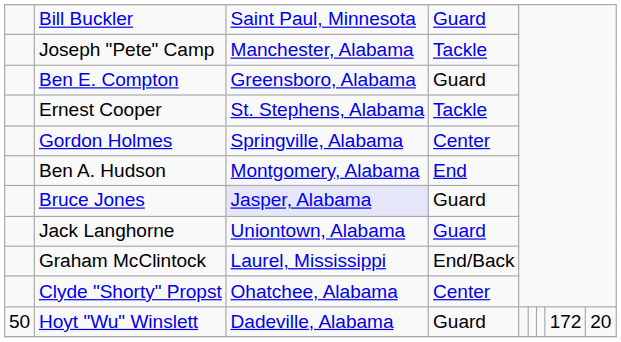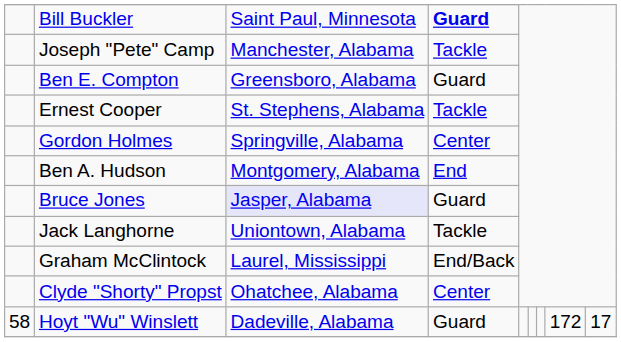 <table class="wikitable">
 <tr>
 </tr>
 <tr>
 <td></td>
 <td><a href='#'>Bill Buckler</a></td>
 <td><a href='#'>Saint Paul, Minnesota</a></td>
-<td><a href='#'>Guard</a></td>
+<td><strong><a href='#'>Guard</a></strong></td>
 </tr>
 <tr>
 <td></td>
 <td>Joseph "Pete" Camp</td>
 <td><a href='#'>Manchester, Alabama</a></td>
 <td><a href='#'>Tackle</a></td>
 </tr>
 <tr>
 <td></td>
 <td><a href='#'>Ben E. Compton</a></td>
 <td><a href='#'>Greensboro, Alabama</a></td>
 <td>Guard</td>
 </tr>
 <tr>
 <td></td>
 <td>Ernest Cooper</td>
 <td><a href='#'>St. Stephens, Alabama</a></td>
 <td><a href='#'>Tackle</a></td>
 </tr>
 <tr>
 <td></td>
 <td><a href='#'>Gordon Holmes</a></td>
 <td><a href='#'>Springville, Alabama</a></td>
 <td><a href='#'>Center</a></td>
 </tr>
 <tr>
 <td></td>
 <td>Ben A. Hudson</td>
 <td><a href='#'>Montgomery, Alabama</a></td>
 <td><a href='#'>End</a></td>
 </tr>
 <tr>
 <td></td>
 <td><a href='#'>Bruce Jones</a></td>
 <td style="background: lavender;"><a href='#'>Jasper, Alabama</a></td>
 <td>Guard</td>
 </tr>
 <tr>
 <td></td>
 <td>Jack Langhorne</td>
 <td><a href='#'>Uniontown, Alabama</a></td>
-<td><a href='#'>Guard</a></td>
+<td>Tackle</td>
 </tr>
 <tr>
 <td></td>
 <td>Graham McClintock</td>
 <td><a href='#'>Laurel, Mississippi</a></td>
 <td>End/Back</td>
 </tr>
 <tr>
 <td></td>
 <td><a href='#'>Clyde "Shorty" Propst</a></td>
 <td><a href='#'>Ohatchee, Alabama</a></td>
 <td><a href='#'>Center</a></td>
 </tr>
 <tr>
-<td>50</td>
+<td>58</td>
 <td><a href='#'>Hoyt "Wu" Winslett</a></td>
 <td><a href='#'>Dadeville, Alabama</a></td>
 <td>Guard</td>
 <td></td>
 <td></td>
 <td></td>
 <td>172</td>
-<td>20</td>
+<td>17</td>
 </tr>
 <tr>
 </tr>
 </table>
